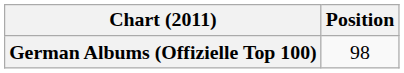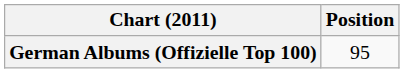 <table class="wikitable sortable plainrowheaders" style="text-align:center;">
 <tr>
 <th scope="col">Chart (2011)</th>
 <th scope="col">Position</th>
 </tr>
 <tr>
 <th scope="row">German Albums (Offizielle Top 100)</th>
-<td style="text-align:center;">98</td>
+<td style="text-align:center;">95</td>
 </tr>
 </table>
